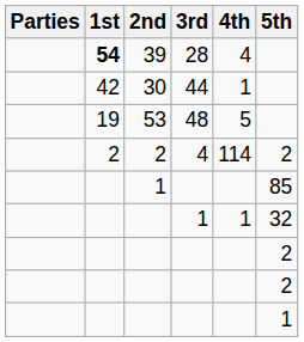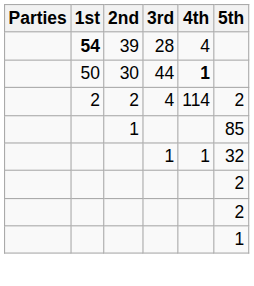 <table class="wikitable" style="text-align:right;">
 <tr>
 <th style="text-align:left;">Parties</th>
 <th>1st</th>
 <th>2nd</th>
 <th>3rd</th>
 <th>4th</th>
 <th>5th</th>
 </tr>
 <tr>
 <td style="text-align:left;"></td>
 <td><strong>54</strong></td>
 <td>39</td>
 <td>28</td>
 <td>4</td>
 <td></td>
 </tr>
 <tr>
 <td style="text-align:left;"></td>
-<td>42</td>
+<td>50</td>
 <td>30</td>
 <td>44</td>
-<td>1</td>
-<td></td>
-</tr>
-<tr>
-<td style="text-align:left;"></td>
-<td>19</td>
-<td>53</td>
-<td>48</td>
-<td>5</td>
+<td><strong>1</strong></td>
 <td></td>
 </tr>
 <tr>
 <td style="text-align:left;"></td>
 <td>2</td>
 <td>2</td>
 <td>4</td>
 <td>114</td>
 <td>2</td>
 </tr>
 <tr>
 <td style="text-align:left;"></td>
 <td></td>
 <td>1</td>
 <td></td>
 <td></td>
 <td>85</td>
 </tr>
 <tr>
 <td style="text-align:left;"></td>
 <td></td>
 <td></td>
 <td>1</td>
 <td>1</td>
 <td>32</td>
 </tr>
 <tr>
 <td style="text-align:left;"></td>
 <td></td>
 <td></td>
 <td></td>
 <td></td>
 <td>2</td>
 </tr>
 <tr>
 <td style="text-align:left;"></td>
 <td></td>
 <td></td>
 <td></td>
 <td></td>
 <td>2</td>
 </tr>
 <tr>
 <td style="text-align:left;"></td>
 <td></td>
 <td></td>
 <td></td>
 <td></td>
 <td>1</td>
 </tr>
 </table>
